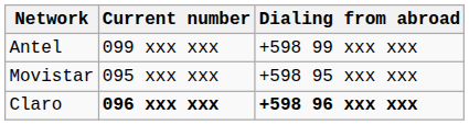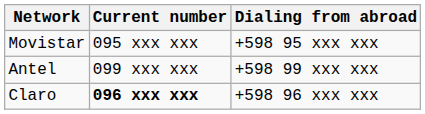 <table class="wikitable">
 <tr>
 <th>Network</th>
 <th>Current number</th>
 <th>Dialing from abroad</th>
 </tr>
 <tr>
+<td>Movistar</td>
+<td>095 xxx xxx</td>
+<td>+598 95 xxx xxx</td>
+</tr>
+<tr>
 <td>Antel</td>
 <td>099 xxx xxx</td>
 <td>+598 99 xxx xxx</td>
 </tr>
 <tr>
-<td>Movistar</td>
-<td>095 xxx xxx</td>
-<td>+598 95 xxx xxx</td>
-</tr>
-<tr>
 <td>Claro</td>
 <td><strong>096 xxx xxx</strong></td>
-<td><strong>+598 96 xxx xxx</strong></td>
+<td>+598 96 xxx xxx</td>
 </tr>
 </table>
